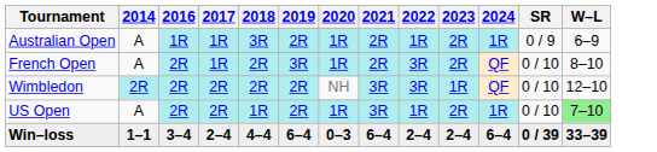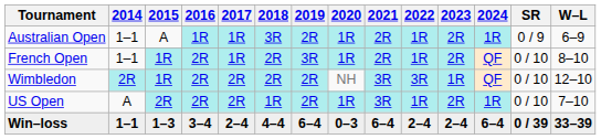 <table class="wikitable" style="text-align:center;">
 <tr>
 <th>Tournament</th>
 <th><a href='#'>2014</a></th>
+<th><a href='#'>2015</a></th>
 <th><a href='#'>2016</a></th>
 <th><a href='#'>2017</a></th>
 <th><a href='#'>2018</a></th>
 <th><a href='#'>2019</a></th>
 <th><a href='#'>2020</a></th>
 <th><a href='#'>2021</a></th>
 <th><a href='#'>2022</a></th>
 <th><a href='#'>2023</a></th>
 <th><a href='#'>2024</a></th>
 <th>SR</th>
 <th>W–L</th>
 </tr>
 <tr>
 <td align=left><a href='#'>Australian Open</a></td>
+<td>1–1</td>
 <td>A</td>
 <td bgcolor=afeeee><a href='#'>1R</a></td>
 <td bgcolor=afeeee><a href='#'>1R</a></td>
 <td bgcolor=afeeee><a href='#'>3R</a></td>
 <td bgcolor=afeeee><a href='#'>2R</a></td>
 <td bgcolor=afeeee><a href='#'>1R</a></td>
 <td bgcolor=afeeee><a href='#'>2R</a></td>
 <td bgcolor=afeeee><a href='#'>1R</a></td>
 <td bgcolor=afeeee><a href='#'>2R</a></td>
 <td bgcolor=afeeee><a href='#'>1R</a></td>
 <td>0 / 9</td>
 <td>6–9</td>
 </tr>
 <tr>
 <td align=left><a href='#'>French Open</a></td>
-<td>A</td>
+<td>1–1</td>
+<td bgcolor=afeeee><a href='#'>1R</a></td>
 <td bgcolor=afeeee><a href='#'>2R</a></td>
 <td bgcolor=afeeee><a href='#'>1R</a></td>
 <td bgcolor=afeeee><a href='#'>2R</a></td>
 <td bgcolor=afeeee><a href='#'>3R</a></td>
 <td bgcolor=afeeee><a href='#'>1R</a></td>
 <td bgcolor=afeeee><a href='#'>2R</a></td>
-<td bgcolor=afeeee><a href='#'>3R</a></td>
+<td bgcolor=afeeee><a href='#'>1R</a></td>
 <td bgcolor=afeeee><a href='#'>2R</a></td>
 <td bgcolor=ffebcd><a href='#'>QF</a></td>
 <td>0 / 10</td>
 <td>8–10</td>
 </tr>
 <tr>
 <td align=left><a href='#'>Wimbledon</a></td>
 <td bgcolor=afeeee><a href='#'>2R</a></td>
+<td bgcolor=afeeee><a href='#'>1R</a></td>
 <td bgcolor=afeeee><a href='#'>2R</a></td>
 <td bgcolor=afeeee><a href='#'>2R</a></td>
 <td bgcolor=afeeee><a href='#'>2R</a></td>
 <td bgcolor=afeeee><a href='#'>2R</a></td>
 <td style="color:#767676;">NH</td>
 <td bgcolor=afeeee><a href='#'>3R</a></td>
 <td bgcolor=afeeee><a href='#'>3R</a></td>
 <td bgcolor=afeeee><a href='#'>1R</a></td>
 <td bgcolor=ffebcd><a href='#'>QF</a></td>
 <td>0 / 10</td>
 <td>12–10</td>
 </tr>
 <tr>
 <td align=left><a href='#'>US Open</a></td>
 <td>A</td>
 <td bgcolor=afeeee><a href='#'>2R</a></td>
 <td bgcolor=afeeee><a href='#'>2R</a></td>
+<td bgcolor=afeeee><a href='#'>2R</a></td>
 <td bgcolor=afeeee><a href='#'>1R</a></td>
 <td bgcolor=afeeee><a href='#'>2R</a></td>
 <td bgcolor=afeeee><a href='#'>1R</a></td>
 <td bgcolor=afeeee><a href='#'>3R</a></td>
 <td bgcolor=afeeee><a href='#'>1R</a></td>
 <td bgcolor=afeeee><a href='#'>2R</a></td>
 <td bgcolor=afeeee><a href='#'>1R</a></td>
 <td>0 / 10</td>
-<td style="background: lightgreen;">7–10</td>
+<td>7–10</td>
 </tr>
 <tr style=background:#efefef;font-weight:bold>
 <td align=left>Win–loss</td>
 <td>1–1</td>
+<td>1–3</td>
 <td>3–4</td>
 <td>2–4</td>
 <td>4–4</td>
 <td>6–4</td>
 <td>0–3</td>
 <td>6–4</td>
 <td>2–4</td>
 <td>2–4</td>
 <td>6–4</td>
 <td>0 / 39</td>
 <td>33–39</td>
 </tr>
 </table>
